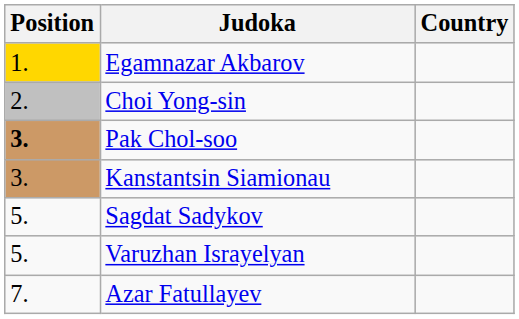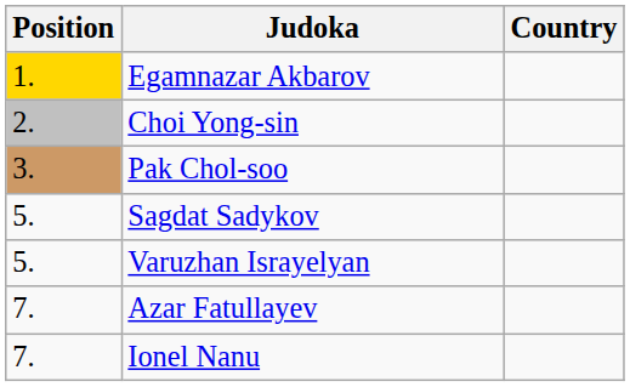 <table class=wikitable>
 <tr>
 <th width=10>Position</th>
 <th width=200>Judoka</th>
 <th width=10>Country</th>
 </tr>
 <tr>
 <td bgcolor=gold>1.</td>
 <td><a href='#'>Egamnazar Akbarov</a></td>
 <td></td>
 </tr>
 <tr>
 <td bgcolor="silver">2.</td>
 <td><a href='#'>Choi Yong-sin</a></td>
 <td></td>
 </tr>
 <tr>
-<td bgcolor="CC9966"><strong>3.</strong></td>
+<td bgcolor="CC9966">3.</td>
 <td><a href='#'>Pak Chol-soo</a></td>
-<td></td>
-</tr>
-<tr>
-<td bgcolor="CC9966">3.</td>
-<td><a href='#'>Kanstantsin Siamionau</a></td>
 <td></td>
 </tr>
 <tr>
 <td>5.</td>
 <td><a href='#'>Sagdat Sadykov</a></td>
 <td></td>
 </tr>
 <tr>
 <td>5.</td>
 <td><a href='#'>Varuzhan Israyelyan</a></td>
 <td></td>
 </tr>
 <tr>
 <td>7.</td>
 <td><a href='#'>Azar Fatullayev</a></td>
 <td></td>
 </tr>
+<tr>
+<td>7.</td>
+<td><a href='#'>Ionel Nanu</a></td>
+<td></td>
+</tr>
 </table>
